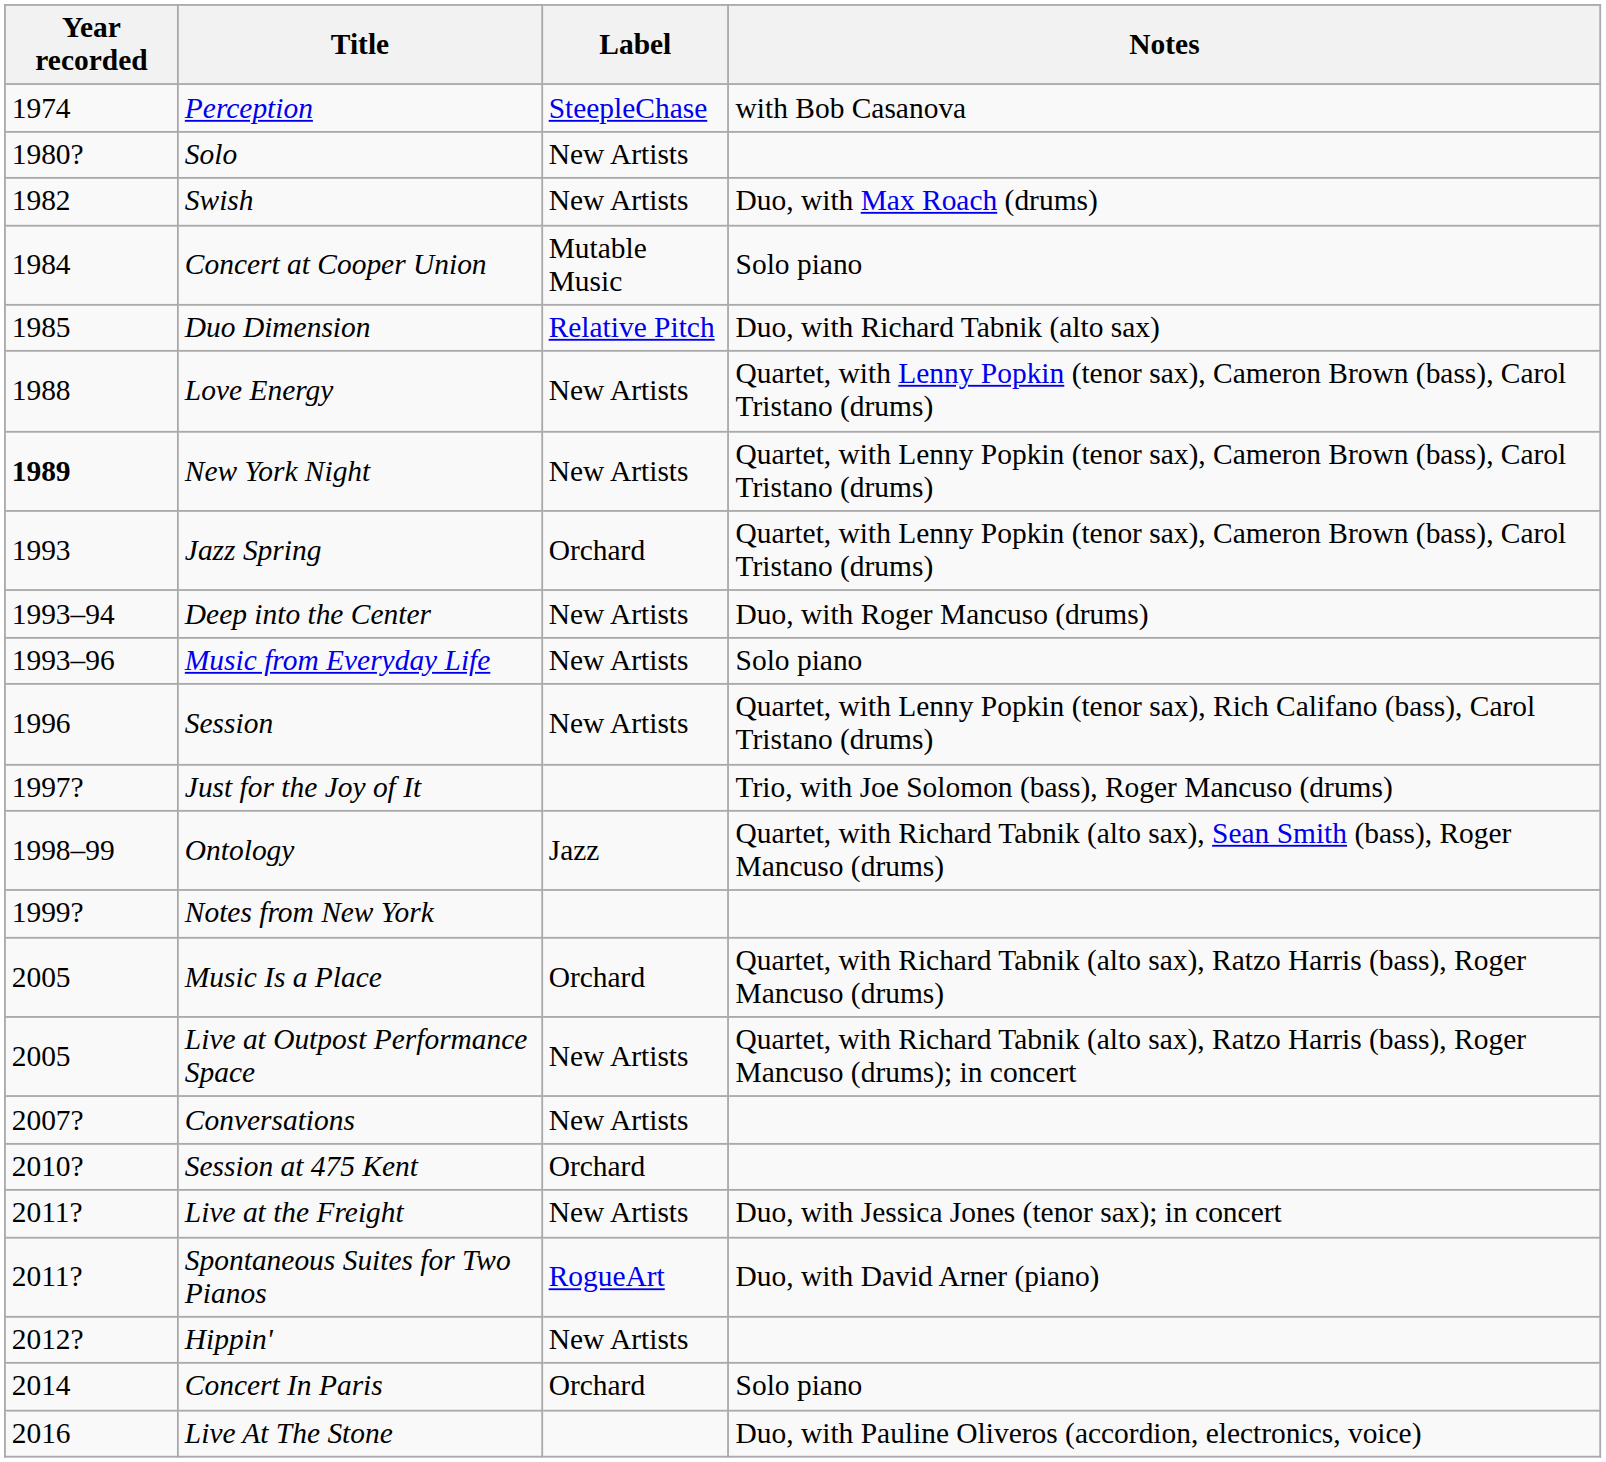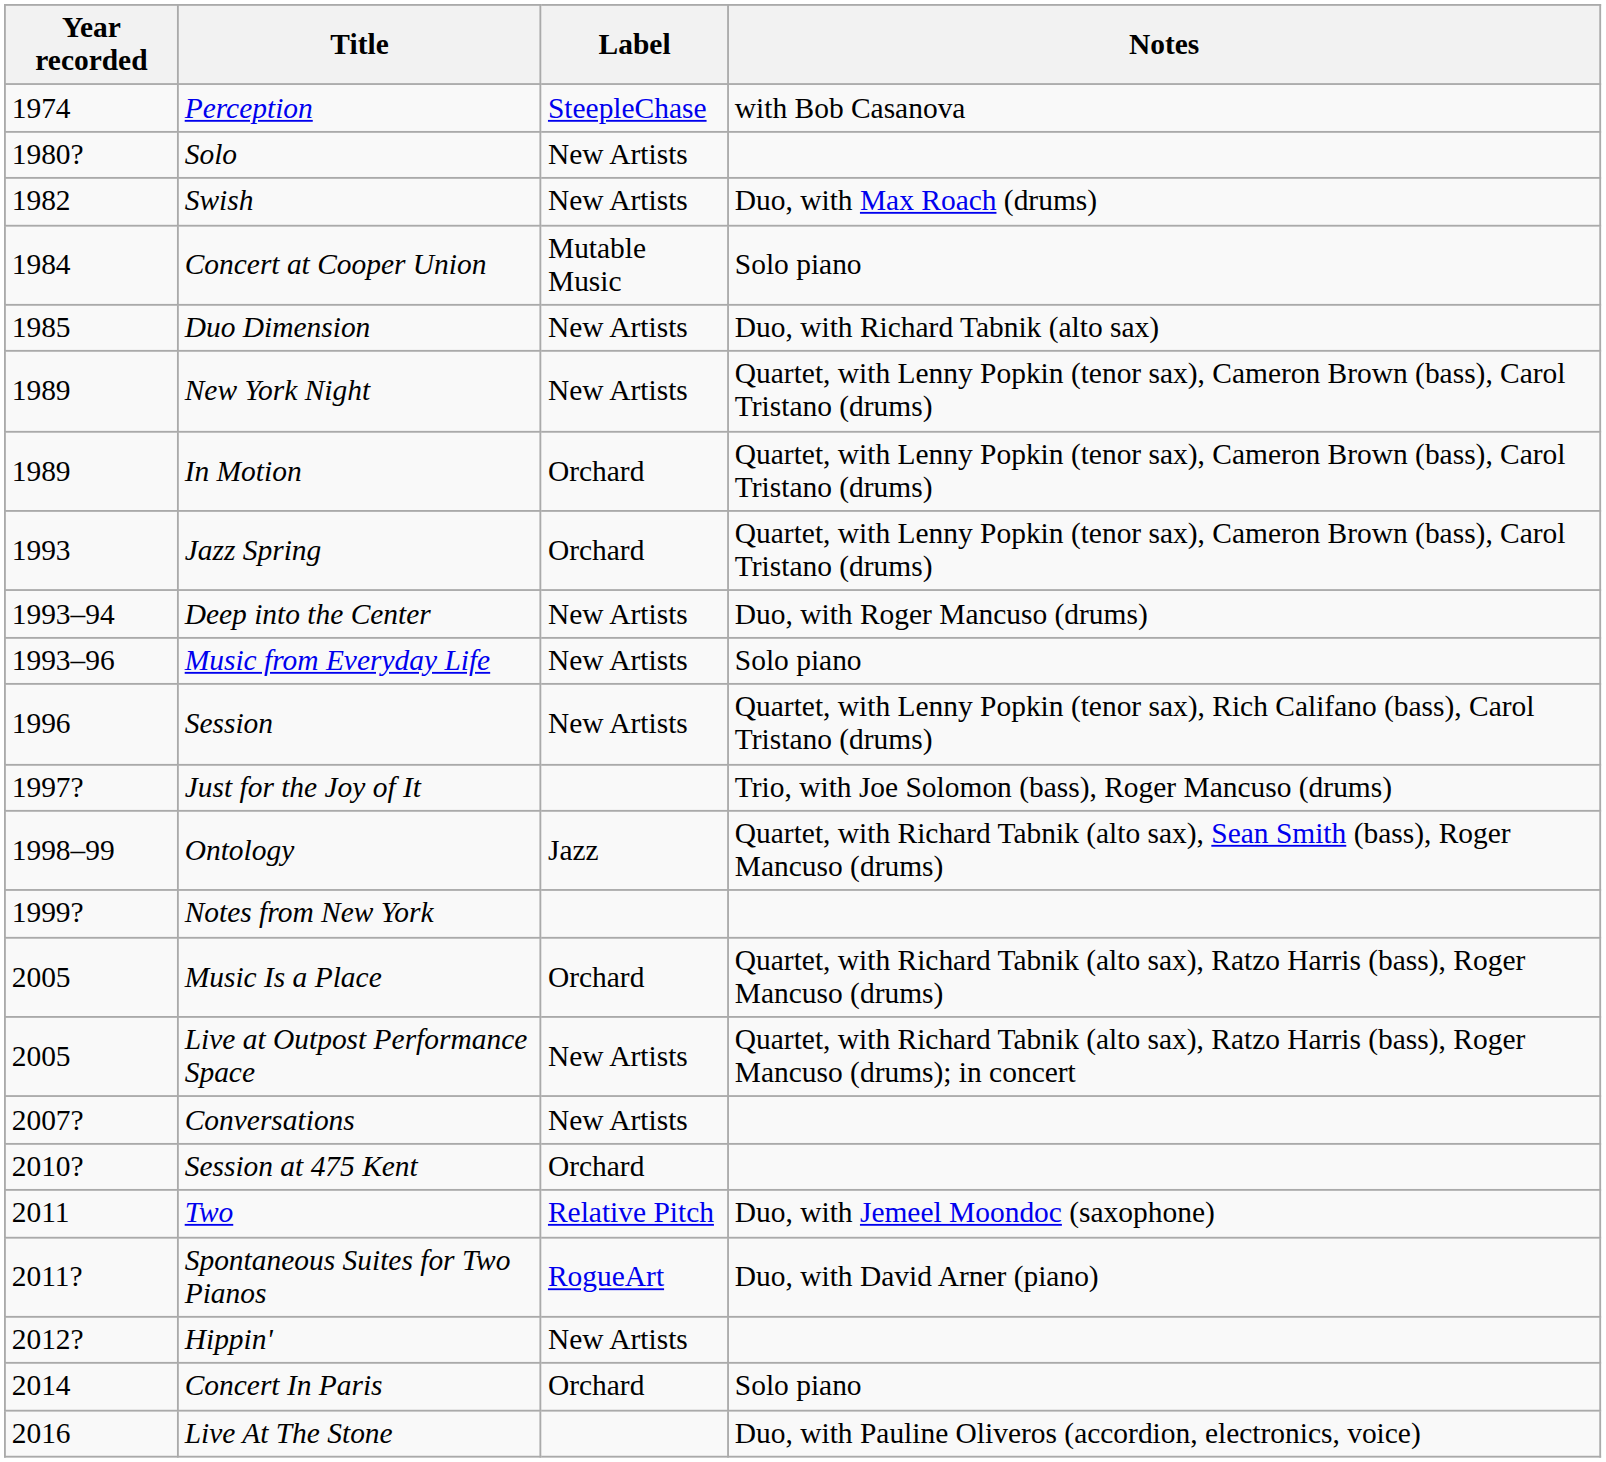 <table class="wikitable sortable">
 <tr>
 <th>Year recorded</th>
 <th>Title</th>
 <th>Label</th>
 <th>Notes</th>
 </tr>
 <tr>
 <td>1974</td>
 <td><em><a href='#'>Perception</a></em></td>
 <td><a href='#'>SteepleChase</a></td>
 <td>with Bob Casanova</td>
 </tr>
 <tr>
 <td>1980?</td>
 <td><em>Solo</em></td>
 <td>New Artists</td>
 <td></td>
 </tr>
 <tr>
 <td>1982</td>
 <td><em>Swish</em></td>
 <td>New Artists</td>
 <td>Duo, with <a href='#'>Max Roach</a> (drums)</td>
 </tr>
 <tr>
 <td>1984</td>
 <td><em>Concert at Cooper Union</em></td>
 <td>Mutable Music</td>
 <td>Solo piano</td>
 </tr>
 <tr>
 <td>1985</td>
 <td><em>Duo Dimension</em></td>
-<td><a href='#'>Relative Pitch</a></td>
+<td>New Artists</td>
 <td>Duo, with Richard Tabnik (alto sax)</td>
 </tr>
 <tr>
-<td>1988</td>
-<td><em>Love Energy</em></td>
+<td>1989</td>
+<td><em>New York Night</em></td>
 <td>New Artists</td>
-<td>Quartet, with <a href='#'>Lenny Popkin</a> (tenor sax), Cameron Brown (bass), Carol Tristano (drums)</td>
+<td>Quartet, with Lenny Popkin (tenor sax), Cameron Brown (bass), Carol Tristano (drums)</td>
 </tr>
 <tr>
-<td><strong>1989</strong></td>
-<td><em>New York Night</em></td>
-<td>New Artists</td>
+<td>1989</td>
+<td><em>In Motion</em></td>
+<td>Orchard</td>
 <td>Quartet, with Lenny Popkin (tenor sax), Cameron Brown (bass), Carol Tristano (drums)</td>
 </tr>
 <tr>
 <td>1993</td>
 <td><em>Jazz Spring</em></td>
 <td>Orchard</td>
 <td>Quartet, with Lenny Popkin (tenor sax), Cameron Brown (bass), Carol Tristano (drums)</td>
 </tr>
 <tr>
 <td>1993–94</td>
 <td><em>Deep into the Center</em></td>
 <td>New Artists</td>
 <td>Duo, with Roger Mancuso (drums)</td>
 </tr>
 <tr>
 <td>1993–96</td>
 <td><em><a href='#'>Music from Everyday Life</a></em></td>
 <td>New Artists</td>
 <td>Solo piano</td>
 </tr>
 <tr>
 <td>1996</td>
 <td><em>Session</em></td>
 <td>New Artists</td>
 <td>Quartet, with Lenny Popkin (tenor sax), Rich Califano (bass), Carol Tristano (drums)</td>
 </tr>
 <tr>
 <td>1997?</td>
 <td><em>Just for the Joy of It</em></td>
 <td></td>
 <td>Trio, with Joe Solomon (bass), Roger Mancuso (drums)</td>
 </tr>
 <tr>
 <td>1998–99</td>
 <td><em>Ontology</em></td>
 <td>Jazz</td>
 <td>Quartet, with Richard Tabnik (alto sax), <a href='#'>Sean Smith</a> (bass), Roger Mancuso (drums)</td>
 </tr>
 <tr>
 <td>1999?</td>
 <td><em>Notes from New York</em></td>
 <td></td>
 <td></td>
 </tr>
 <tr>
 <td>2005</td>
 <td><em>Music Is a Place</em></td>
 <td>Orchard</td>
 <td>Quartet, with Richard Tabnik (alto sax), Ratzo Harris (bass), Roger Mancuso (drums)</td>
 </tr>
 <tr>
 <td>2005</td>
 <td><em>Live at Outpost Performance Space</em></td>
 <td>New Artists</td>
 <td>Quartet, with Richard Tabnik (alto sax), Ratzo Harris (bass), Roger Mancuso (drums); in concert</td>
 </tr>
 <tr>
 <td>2007?</td>
 <td><em>Conversations</em></td>
 <td>New Artists</td>
 <td></td>
 </tr>
 <tr>
 <td>2010?</td>
 <td><em>Session at 475 Kent</em></td>
 <td>Orchard</td>
 <td></td>
 </tr>
 <tr>
-<td>2011?</td>
-<td><em>Live at the Freight</em></td>
-<td>New Artists</td>
-<td>Duo, with Jessica Jones (tenor sax); in concert</td>
+<td>2011</td>
+<td><em><a href='#'>Two</a></em></td>
+<td><a href='#'>Relative Pitch</a></td>
+<td>Duo, with <a href='#'>Jemeel Moondoc</a> (saxophone)</td>
 </tr>
 <tr>
 <td>2011?</td>
 <td><em>Spontaneous Suites for Two Pianos</em></td>
 <td><a href='#'>RogueArt</a></td>
 <td>Duo, with David Arner (piano)</td>
 </tr>
 <tr>
 <td>2012?</td>
 <td><em>Hippin' </em></td>
 <td>New Artists</td>
 <td></td>
 </tr>
 <tr>
 <td>2014</td>
 <td><em>Concert In Paris </em></td>
 <td>Orchard</td>
 <td>Solo piano</td>
 </tr>
 <tr>
 <td>2016</td>
 <td><em>Live At The Stone </em></td>
 <td></td>
 <td>Duo, with Pauline Oliveros (accordion, electronics, voice)</td>
 </tr>
 </table>
